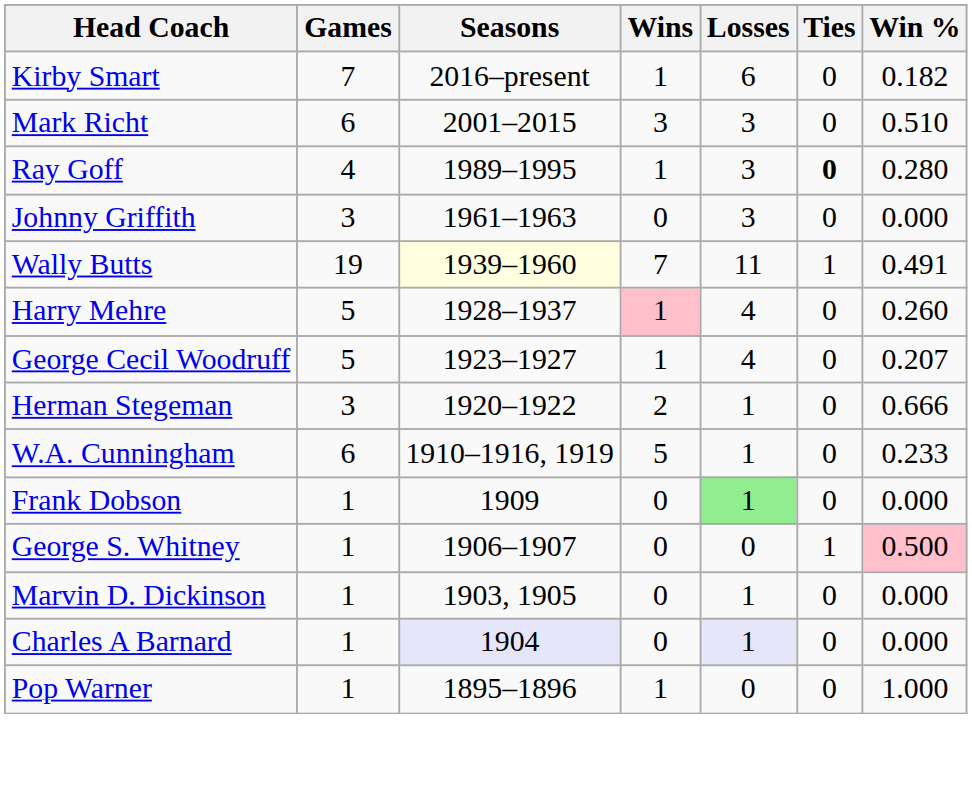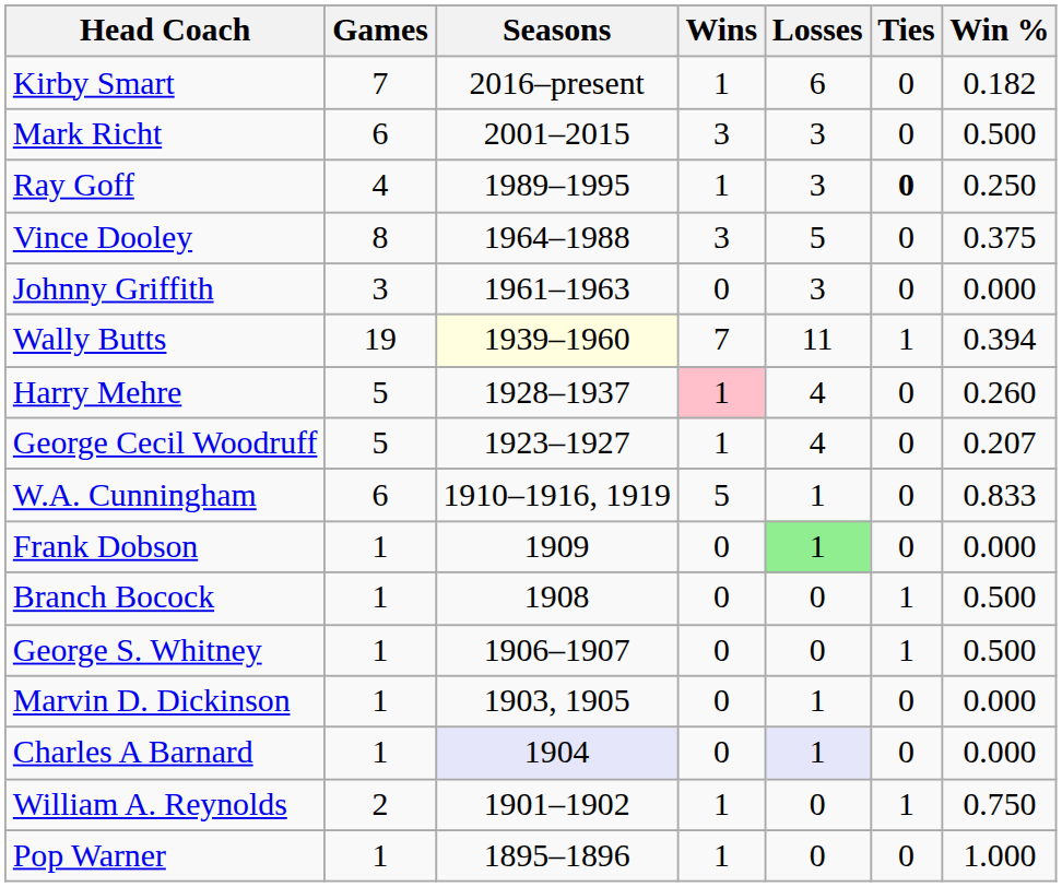 <table class="sortable wikitable" style="text-align:center">
 <tr>
 <th>Head Coach</th>
 <th>Games</th>
 <th>Seasons</th>
 <th>Wins</th>
 <th>Losses</th>
 <th>Ties</th>
 <th>Win %</th>
 </tr>
 <tr>
 <td align="left"><a href='#'>Kirby Smart</a></td>
 <td>7</td>
 <td>2016–present</td>
 <td>1</td>
 <td>6</td>
 <td>0</td>
 <td>0.182</td>
 </tr>
 <tr>
 <td align="left"><a href='#'>Mark Richt</a></td>
 <td>6</td>
 <td>2001–2015</td>
 <td>3</td>
 <td>3</td>
 <td>0</td>
-<td>0.510</td>
+<td>0.500</td>
 </tr>
 <tr>
 <td align="left"><a href='#'>Ray Goff</a></td>
 <td>4</td>
 <td>1989–1995</td>
 <td>1</td>
 <td>3</td>
 <td><strong>0</strong></td>
-<td>0.280</td>
+<td>0.250</td>
+</tr>
+<tr>
+<td align="left"><a href='#'>Vince Dooley</a></td>
+<td>8</td>
+<td>1964–1988</td>
+<td>3</td>
+<td>5</td>
+<td>0</td>
+<td>0.375</td>
 </tr>
 <tr>
 <td align="left"><a href='#'>Johnny Griffith</a></td>
 <td>3</td>
 <td>1961–1963</td>
 <td>0</td>
 <td>3</td>
 <td>0</td>
 <td>0.000</td>
 </tr>
 <tr>
 <td align="left"><a href='#'>Wally Butts</a></td>
 <td>19</td>
 <td style="background: lightyellow;">1939–1960</td>
 <td>7</td>
 <td>11</td>
 <td>1</td>
-<td>0.491</td>
+<td>0.394</td>
 </tr>
 <tr>
 <td align="left"><a href='#'>Harry Mehre</a></td>
 <td>5</td>
 <td>1928–1937</td>
 <td style="background: pink;">1</td>
 <td>4</td>
 <td>0</td>
 <td>0.260</td>
 </tr>
 <tr>
 <td align="left"><a href='#'>George Cecil Woodruff</a></td>
 <td>5</td>
 <td>1923–1927</td>
 <td>1</td>
 <td>4</td>
 <td>0</td>
 <td>0.207</td>
 </tr>
 <tr>
-<td align="left"><a href='#'>Herman Stegeman</a></td>
-<td>3</td>
-<td>1920–1922</td>
-<td>2</td>
-<td>1</td>
-<td>0</td>
-<td>0.666</td>
-</tr>
-<tr>
 <td align="left"><a href='#'>W.A. Cunningham</a></td>
 <td>6</td>
 <td>1910–1916, 1919</td>
 <td>5</td>
 <td>1</td>
 <td>0</td>
-<td>0.233</td>
+<td>0.833</td>
 </tr>
 <tr>
 <td align="left"><a href='#'>Frank Dobson</a></td>
 <td>1</td>
 <td>1909</td>
 <td>0</td>
 <td style="background: lightgreen;">1</td>
 <td>0</td>
 <td>0.000</td>
 </tr>
 <tr>
+<td align="left"><a href='#'>Branch Bocock</a></td>
+<td>1</td>
+<td>1908</td>
+<td>0</td>
+<td>0</td>
+<td>1</td>
+<td>0.500</td>
+</tr>
+<tr>
 <td align="left"><a href='#'>George S. Whitney</a></td>
 <td>1</td>
 <td>1906–1907</td>
 <td>0</td>
 <td>0</td>
 <td>1</td>
-<td style="background: pink;">0.500</td>
+<td>0.500</td>
 </tr>
 <tr>
 <td align="left"><a href='#'>Marvin D. Dickinson</a></td>
 <td>1</td>
 <td>1903, 1905</td>
 <td>0</td>
 <td>1</td>
 <td>0</td>
 <td>0.000</td>
 </tr>
 <tr>
 <td align="left"><a href='#'>Charles A Barnard</a></td>
 <td>1</td>
 <td style="background: lavender;">1904</td>
 <td>0</td>
 <td style="background: lavender;">1</td>
 <td>0</td>
 <td>0.000</td>
 </tr>
 <tr>
+<td align="left"><a href='#'>William A. Reynolds</a></td>
+<td>2</td>
+<td>1901–1902</td>
+<td>1</td>
+<td>0</td>
+<td>1</td>
+<td>0.750</td>
+</tr>
+<tr>
 <td align="left"><a href='#'>Pop Warner</a></td>
 <td>1</td>
 <td>1895–1896</td>
 <td>1</td>
 <td>0</td>
 <td>0</td>
 <td>1.000</td>
 </tr>
 </table>
